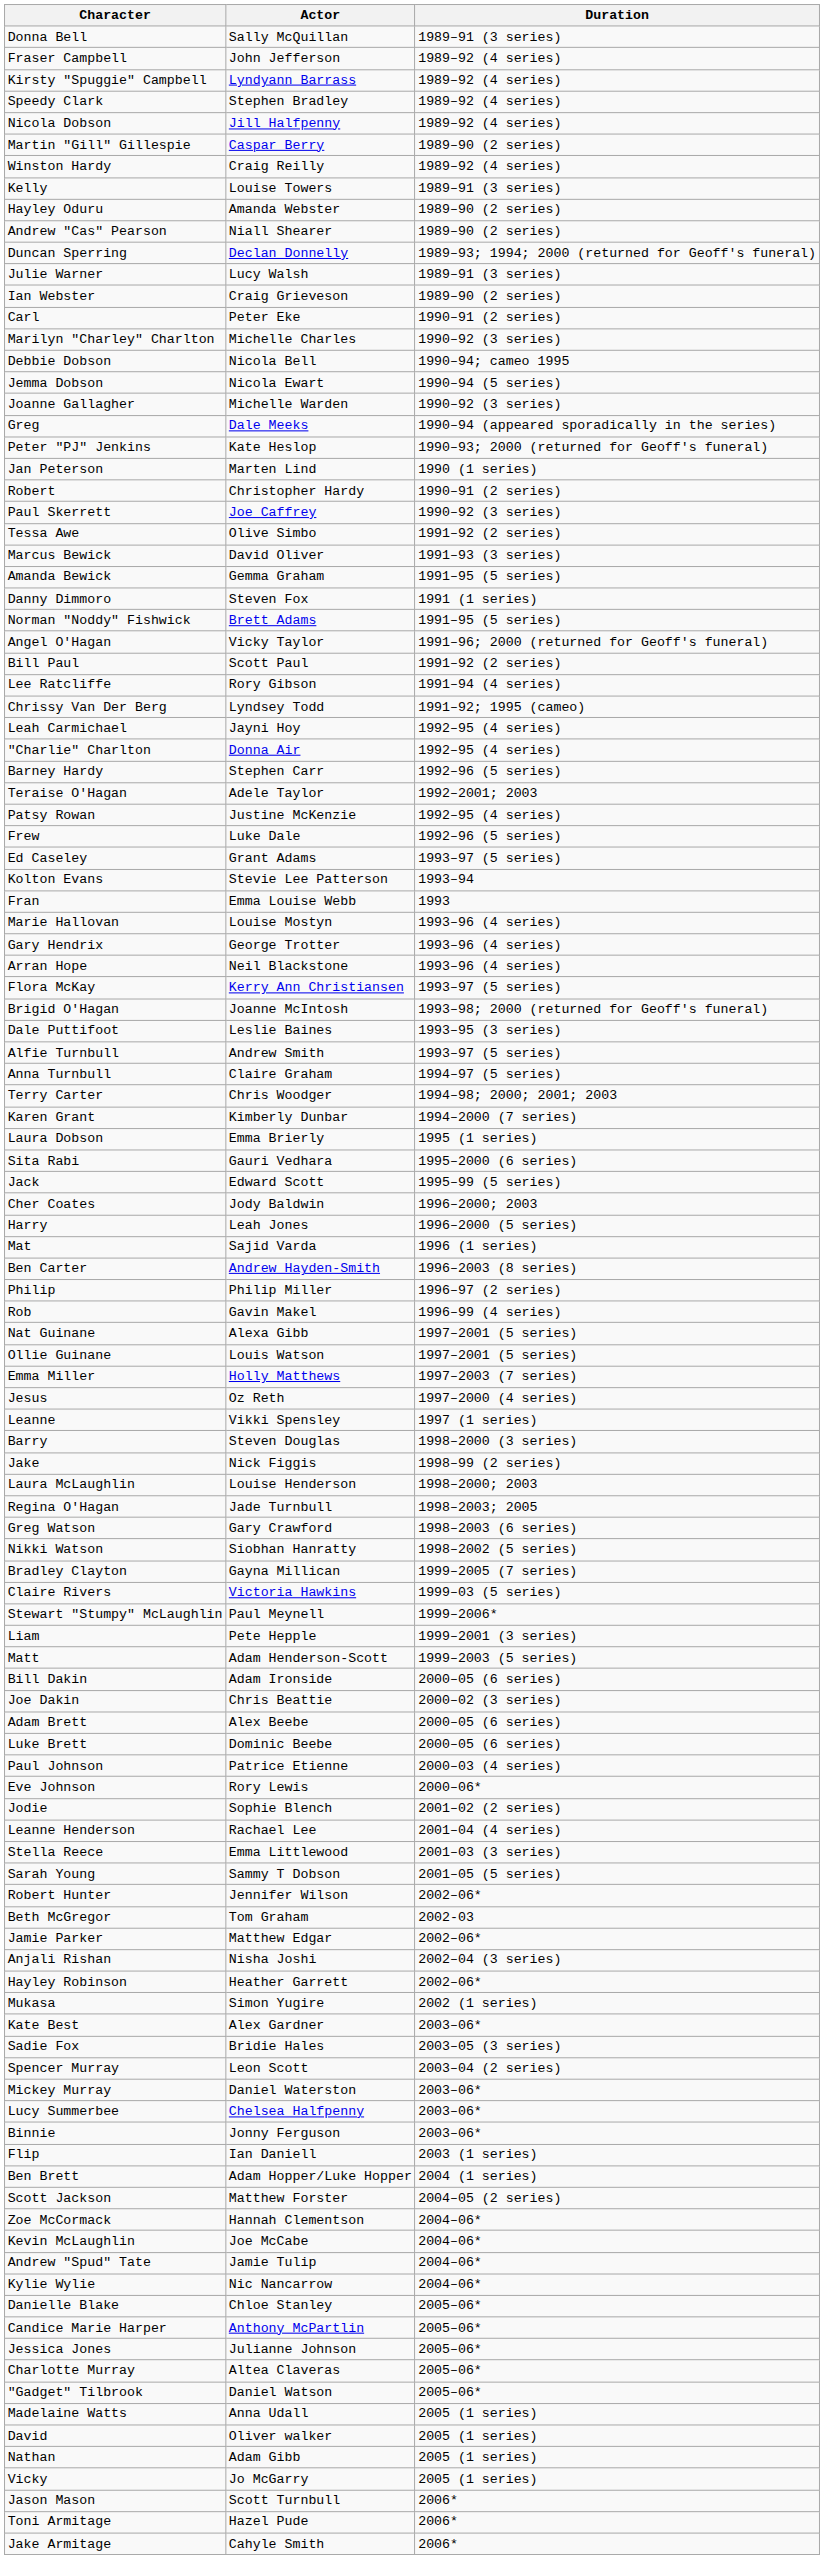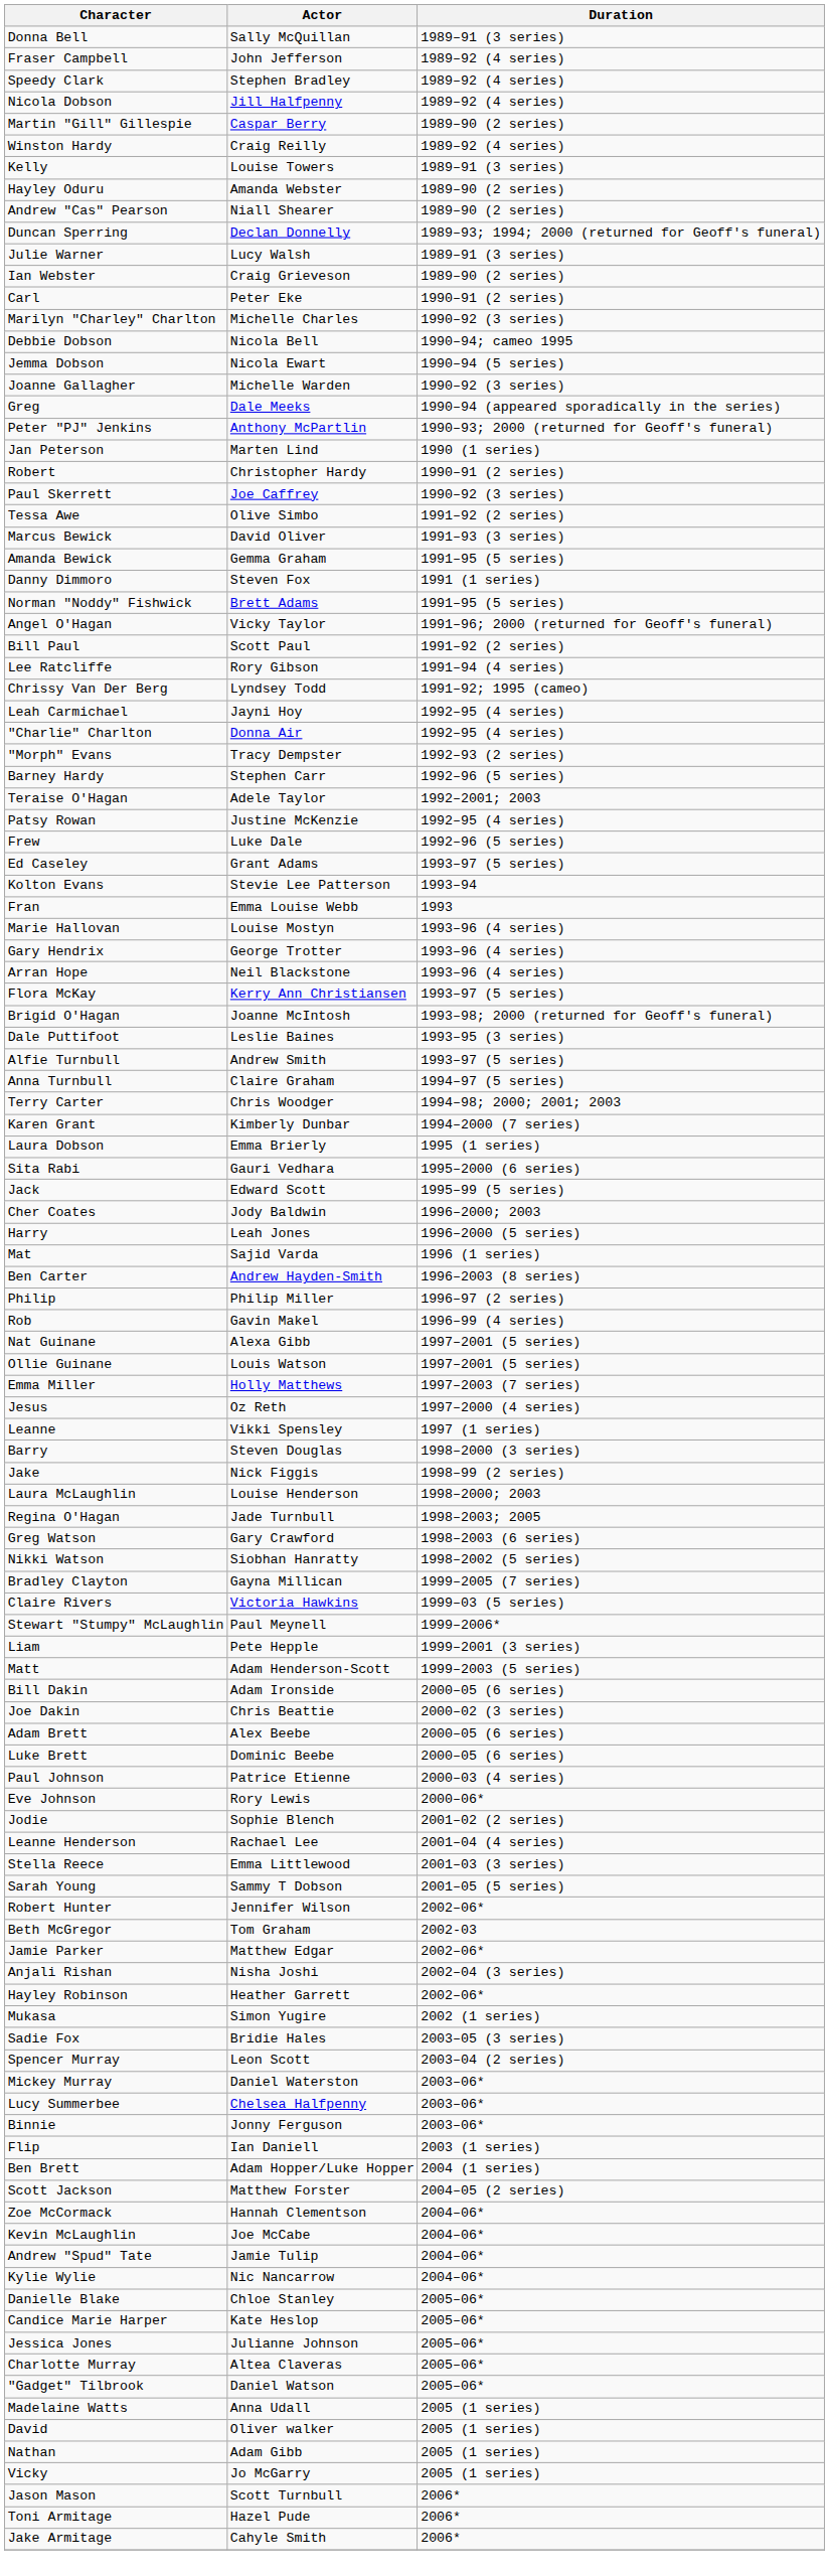 <table class="wikitable">
 <tr>
 <th>Character</th>
 <th>Actor</th>
 <th>Duration</th>
 </tr>
 <tr>
 <td>Donna Bell</td>
 <td>Sally McQuillan</td>
 <td>1989–91 (3 series)</td>
 </tr>
 <tr>
 <td>Fraser Campbell</td>
 <td>John Jefferson</td>
-<td>1989–92 (4 series)</td>
-</tr>
-<tr>
-<td>Kirsty "Spuggie" Campbell</td>
-<td><a href='#'>Lyndyann Barrass</a></td>
 <td>1989–92 (4 series)</td>
 </tr>
 <tr>
 <td>Speedy Clark</td>
 <td>Stephen Bradley</td>
 <td>1989–92 (4 series)</td>
 </tr>
 <tr>
 <td>Nicola Dobson</td>
 <td><a href='#'>Jill Halfpenny</a></td>
 <td>1989–92 (4 series)</td>
 </tr>
 <tr>
 <td>Martin "Gill" Gillespie</td>
 <td><a href='#'>Caspar Berry</a></td>
 <td>1989–90 (2 series)</td>
 </tr>
 <tr>
 <td>Winston Hardy</td>
 <td>Craig Reilly</td>
 <td>1989–92 (4 series)</td>
 </tr>
 <tr>
 <td>Kelly</td>
 <td>Louise Towers</td>
 <td>1989–91 (3 series)</td>
 </tr>
 <tr>
 <td>Hayley Oduru</td>
 <td>Amanda Webster</td>
 <td>1989–90 (2 series)</td>
 </tr>
 <tr>
 <td>Andrew "Cas" Pearson</td>
 <td>Niall Shearer</td>
 <td>1989–90 (2 series)</td>
 </tr>
 <tr>
 <td>Duncan Sperring</td>
 <td><a href='#'>Declan Donnelly</a></td>
 <td>1989–93; 1994; 2000 (returned for Geoff's funeral)</td>
 </tr>
 <tr>
 <td>Julie Warner</td>
 <td>Lucy Walsh</td>
 <td>1989–91 (3 series)</td>
 </tr>
 <tr>
 <td>Ian Webster</td>
 <td>Craig Grieveson</td>
 <td>1989–90 (2 series)</td>
 </tr>
 <tr>
 <td>Carl</td>
 <td>Peter Eke</td>
 <td>1990–91 (2 series)</td>
 </tr>
 <tr>
 <td>Marilyn "Charley" Charlton</td>
 <td>Michelle Charles</td>
 <td>1990–92 (3 series)</td>
 </tr>
 <tr>
 <td>Debbie Dobson</td>
 <td>Nicola Bell</td>
 <td>1990–94; cameo 1995</td>
 </tr>
 <tr>
 <td>Jemma Dobson</td>
 <td>Nicola Ewart</td>
 <td>1990–94 (5 series)</td>
 </tr>
 <tr>
 <td>Joanne Gallagher</td>
 <td>Michelle Warden</td>
 <td>1990–92 (3 series)</td>
 </tr>
 <tr>
 <td>Greg</td>
 <td><a href='#'>Dale Meeks</a></td>
 <td>1990–94 (appeared sporadically in the series)</td>
 </tr>
 <tr>
 <td>Peter "PJ" Jenkins</td>
-<td>Kate Heslop</td>
+<td><a href='#'>Anthony McPartlin</a></td>
 <td>1990–93; 2000 (returned for Geoff's funeral)</td>
 </tr>
 <tr>
 <td>Jan Peterson</td>
 <td>Marten Lind</td>
 <td>1990 (1 series)</td>
 </tr>
 <tr>
 <td>Robert</td>
 <td>Christopher Hardy</td>
 <td>1990–91 (2 series)</td>
 </tr>
 <tr>
 <td>Paul Skerrett</td>
 <td><a href='#'>Joe Caffrey</a></td>
 <td>1990–92 (3 series)</td>
 </tr>
 <tr>
 <td>Tessa Awe</td>
 <td>Olive Simbo</td>
 <td>1991–92 (2 series)</td>
 </tr>
 <tr>
 <td>Marcus Bewick</td>
 <td>David Oliver</td>
 <td>1991–93 (3 series)</td>
 </tr>
 <tr>
 <td>Amanda Bewick</td>
 <td>Gemma Graham</td>
 <td>1991–95 (5 series)</td>
 </tr>
 <tr>
 <td>Danny Dimmoro</td>
 <td>Steven Fox</td>
 <td>1991 (1 series)</td>
 </tr>
 <tr>
 <td>Norman "Noddy" Fishwick</td>
 <td><a href='#'>Brett Adams</a></td>
 <td>1991–95 (5 series)</td>
 </tr>
 <tr>
 <td>Angel O'Hagan</td>
 <td>Vicky Taylor</td>
 <td>1991–96; 2000 (returned for Geoff's funeral)</td>
 </tr>
 <tr>
 <td>Bill Paul</td>
 <td>Scott Paul</td>
 <td>1991–92 (2 series)</td>
 </tr>
 <tr>
 <td>Lee Ratcliffe</td>
 <td>Rory Gibson</td>
 <td>1991–94 (4 series)</td>
 </tr>
 <tr>
 <td>Chrissy Van Der Berg</td>
 <td>Lyndsey Todd</td>
 <td>1991–92; 1995 (cameo)</td>
 </tr>
 <tr>
 <td>Leah Carmichael</td>
 <td>Jayni Hoy</td>
 <td>1992–95 (4 series)</td>
 </tr>
 <tr>
 <td>"Charlie" Charlton</td>
 <td><a href='#'>Donna Air</a></td>
 <td>1992–95 (4 series)</td>
+</tr>
+<tr>
+<td>"Morph" Evans</td>
+<td>Tracy Dempster</td>
+<td>1992–93 (2 series)</td>
 </tr>
 <tr>
 <td>Barney Hardy</td>
 <td>Stephen Carr</td>
 <td>1992–96 (5 series)</td>
 </tr>
 <tr>
 <td>Teraise O'Hagan</td>
 <td>Adele Taylor</td>
 <td>1992–2001; 2003</td>
 </tr>
 <tr>
 <td>Patsy Rowan</td>
 <td>Justine McKenzie</td>
 <td>1992–95 (4 series)</td>
 </tr>
 <tr>
 <td>Frew</td>
 <td>Luke Dale</td>
 <td>1992–96 (5 series)</td>
 </tr>
 <tr>
 <td>Ed Caseley</td>
 <td>Grant Adams</td>
 <td>1993–97 (5 series)</td>
 </tr>
 <tr>
 <td>Kolton Evans</td>
 <td>Stevie Lee Patterson</td>
 <td>1993–94</td>
 </tr>
 <tr>
 <td>Fran</td>
 <td>Emma Louise Webb</td>
 <td>1993</td>
 </tr>
 <tr>
 <td>Marie Hallovan</td>
 <td>Louise Mostyn</td>
 <td>1993–96 (4 series)</td>
 </tr>
 <tr>
 <td>Gary Hendrix</td>
 <td>George Trotter</td>
 <td>1993–96 (4 series)</td>
 </tr>
 <tr>
 <td>Arran Hope</td>
 <td>Neil Blackstone</td>
 <td>1993–96 (4 series)</td>
 </tr>
 <tr>
 <td>Flora McKay</td>
 <td><a href='#'>Kerry Ann Christiansen</a></td>
 <td>1993–97 (5 series)</td>
 </tr>
 <tr>
 <td>Brigid O'Hagan</td>
 <td>Joanne McIntosh</td>
 <td>1993–98; 2000 (returned for Geoff's funeral)</td>
 </tr>
 <tr>
 <td>Dale Puttifoot</td>
 <td>Leslie Baines</td>
 <td>1993–95 (3 series)</td>
 </tr>
 <tr>
 <td>Alfie Turnbull</td>
 <td>Andrew Smith</td>
 <td>1993–97 (5 series)</td>
 </tr>
 <tr>
 <td>Anna Turnbull</td>
 <td>Claire Graham</td>
 <td>1994–97 (5 series)</td>
 </tr>
 <tr>
 <td>Terry Carter</td>
 <td>Chris Woodger</td>
 <td>1994–98; 2000; 2001; 2003</td>
 </tr>
 <tr>
 <td>Karen Grant</td>
 <td>Kimberly Dunbar</td>
 <td>1994–2000 (7 series)</td>
 </tr>
 <tr>
 <td>Laura Dobson</td>
 <td>Emma Brierly</td>
 <td>1995 (1 series)</td>
 </tr>
 <tr>
 <td>Sita Rabi</td>
 <td>Gauri Vedhara</td>
 <td>1995–2000 (6 series)</td>
 </tr>
 <tr>
 <td>Jack</td>
 <td>Edward Scott</td>
 <td>1995–99 (5 series)</td>
 </tr>
 <tr>
 <td>Cher Coates</td>
 <td>Jody Baldwin</td>
 <td>1996–2000; 2003</td>
 </tr>
 <tr>
 <td>Harry</td>
 <td>Leah Jones</td>
 <td>1996–2000 (5 series)</td>
 </tr>
 <tr>
 <td>Mat</td>
 <td>Sajid Varda</td>
 <td>1996 (1 series)</td>
 </tr>
 <tr>
 <td>Ben Carter</td>
 <td><a href='#'>Andrew Hayden-Smith</a></td>
 <td>1996–2003 (8 series)</td>
 </tr>
 <tr>
 <td>Philip</td>
 <td>Philip Miller</td>
 <td>1996–97 (2 series)</td>
 </tr>
 <tr>
 <td>Rob</td>
 <td>Gavin Makel</td>
 <td>1996–99 (4 series)</td>
 </tr>
 <tr>
 <td>Nat Guinane</td>
 <td>Alexa Gibb</td>
 <td>1997–2001 (5 series)</td>
 </tr>
 <tr>
 <td>Ollie Guinane</td>
 <td>Louis Watson</td>
 <td>1997–2001 (5 series)</td>
 </tr>
 <tr>
 <td>Emma Miller</td>
 <td><a href='#'>Holly Matthews</a></td>
 <td>1997–2003 (7 series)</td>
 </tr>
 <tr>
 <td>Jesus</td>
 <td>Oz Reth</td>
 <td>1997–2000 (4 series)</td>
 </tr>
 <tr>
 <td>Leanne</td>
 <td>Vikki Spensley</td>
 <td>1997 (1 series)</td>
 </tr>
 <tr>
 <td>Barry</td>
 <td>Steven Douglas</td>
 <td>1998–2000 (3 series)</td>
 </tr>
 <tr>
 <td>Jake</td>
 <td>Nick Figgis</td>
 <td>1998–99 (2 series)</td>
 </tr>
 <tr>
 <td>Laura McLaughlin</td>
 <td>Louise Henderson</td>
 <td>1998–2000; 2003</td>
 </tr>
 <tr>
 <td>Regina O'Hagan</td>
 <td>Jade Turnbull</td>
 <td>1998–2003; 2005</td>
 </tr>
 <tr>
 <td>Greg Watson</td>
 <td>Gary Crawford</td>
 <td>1998–2003 (6 series)</td>
 </tr>
 <tr>
 <td>Nikki Watson</td>
 <td>Siobhan Hanratty</td>
 <td>1998–2002 (5 series)</td>
 </tr>
 <tr>
 <td>Bradley Clayton</td>
 <td>Gayna Millican</td>
 <td>1999–2005 (7 series)</td>
 </tr>
 <tr>
 <td>Claire Rivers</td>
 <td><a href='#'>Victoria Hawkins</a></td>
 <td>1999–03 (5 series)</td>
 </tr>
 <tr>
 <td>Stewart "Stumpy" McLaughlin</td>
 <td>Paul Meynell</td>
 <td>1999–2006*</td>
 </tr>
 <tr>
 <td>Liam</td>
 <td>Pete Hepple</td>
 <td>1999–2001 (3 series)</td>
 </tr>
 <tr>
 <td>Matt</td>
 <td>Adam Henderson-Scott</td>
 <td>1999–2003 (5 series)</td>
 </tr>
 <tr>
 <td>Bill Dakin</td>
 <td>Adam Ironside</td>
 <td>2000–05 (6 series)</td>
 </tr>
 <tr>
 <td>Joe Dakin</td>
 <td>Chris Beattie</td>
 <td>2000–02 (3 series)</td>
 </tr>
 <tr>
 <td>Adam Brett</td>
 <td>Alex Beebe</td>
 <td>2000–05 (6 series)</td>
 </tr>
 <tr>
 <td>Luke Brett</td>
 <td>Dominic Beebe</td>
 <td>2000–05 (6 series)</td>
 </tr>
 <tr>
 <td>Paul Johnson</td>
 <td>Patrice Etienne</td>
 <td>2000–03 (4 series)</td>
 </tr>
 <tr>
 <td>Eve Johnson</td>
 <td>Rory Lewis</td>
 <td>2000–06*</td>
 </tr>
 <tr>
 <td>Jodie</td>
 <td>Sophie Blench</td>
 <td>2001–02 (2 series)</td>
 </tr>
 <tr>
 <td>Leanne Henderson</td>
 <td>Rachael Lee</td>
 <td>2001–04 (4 series)</td>
 </tr>
 <tr>
 <td>Stella Reece</td>
 <td>Emma Littlewood</td>
 <td>2001–03 (3 series)</td>
 </tr>
 <tr>
 <td>Sarah Young</td>
 <td>Sammy T Dobson</td>
 <td>2001–05 (5 series)</td>
 </tr>
 <tr>
 <td>Robert Hunter</td>
 <td>Jennifer Wilson</td>
 <td>2002–06*</td>
 </tr>
 <tr>
 <td>Beth McGregor</td>
 <td>Tom Graham</td>
 <td>2002-03</td>
 </tr>
 <tr>
 <td>Jamie Parker</td>
 <td>Matthew Edgar</td>
 <td>2002–06*</td>
 </tr>
 <tr>
 <td>Anjali Rishan</td>
 <td>Nisha Joshi</td>
 <td>2002–04 (3 series)</td>
 </tr>
 <tr>
 <td>Hayley Robinson</td>
 <td>Heather Garrett</td>
 <td>2002–06*</td>
 </tr>
 <tr>
 <td>Mukasa</td>
 <td>Simon Yugire</td>
 <td>2002 (1 series)</td>
 </tr>
 <tr>
-<td>Kate Best</td>
-<td>Alex Gardner</td>
-<td>2003–06*</td>
-</tr>
-<tr>
 <td>Sadie Fox</td>
 <td>Bridie Hales</td>
 <td>2003–05 (3 series)</td>
 </tr>
 <tr>
 <td>Spencer Murray</td>
 <td>Leon Scott</td>
 <td>2003–04 (2 series)</td>
 </tr>
 <tr>
 <td>Mickey Murray</td>
 <td>Daniel Waterston</td>
 <td>2003–06*</td>
 </tr>
 <tr>
 <td>Lucy Summerbee</td>
 <td><a href='#'>Chelsea Halfpenny</a></td>
 <td>2003–06*</td>
 </tr>
 <tr>
 <td>Binnie</td>
 <td>Jonny Ferguson</td>
 <td>2003–06*</td>
 </tr>
 <tr>
 <td>Flip</td>
 <td>Ian Daniell</td>
 <td>2003 (1 series)</td>
 </tr>
 <tr>
 <td>Ben Brett</td>
 <td>Adam Hopper/Luke Hopper</td>
 <td>2004 (1 series)</td>
 </tr>
 <tr>
 <td>Scott Jackson</td>
 <td>Matthew Forster</td>
 <td>2004–05 (2 series)</td>
 </tr>
 <tr>
 <td>Zoe McCormack</td>
 <td>Hannah Clementson</td>
 <td>2004–06*</td>
 </tr>
 <tr>
 <td>Kevin McLaughlin</td>
 <td>Joe McCabe</td>
 <td>2004–06*</td>
 </tr>
 <tr>
 <td>Andrew "Spud" Tate</td>
 <td>Jamie Tulip</td>
 <td>2004–06*</td>
 </tr>
 <tr>
 <td>Kylie Wylie</td>
 <td>Nic Nancarrow</td>
 <td>2004–06*</td>
 </tr>
 <tr>
 <td>Danielle Blake</td>
 <td>Chloe Stanley</td>
 <td>2005–06*</td>
 </tr>
 <tr>
 <td>Candice Marie Harper</td>
-<td><a href='#'>Anthony McPartlin</a></td>
+<td>Kate Heslop</td>
 <td>2005–06*</td>
 </tr>
 <tr>
 <td>Jessica Jones</td>
 <td>Julianne Johnson</td>
 <td>2005–06*</td>
 </tr>
 <tr>
 <td>Charlotte Murray</td>
 <td>Altea Claveras</td>
 <td>2005–06*</td>
 </tr>
 <tr>
 <td>"Gadget" Tilbrook</td>
 <td>Daniel Watson</td>
 <td>2005–06*</td>
 </tr>
 <tr>
 <td>Madelaine Watts</td>
 <td>Anna Udall</td>
 <td>2005 (1 series)</td>
 </tr>
 <tr>
 <td>David</td>
 <td>Oliver walker</td>
 <td>2005 (1 series)</td>
 </tr>
 <tr>
 <td>Nathan</td>
 <td>Adam Gibb</td>
 <td>2005 (1 series)</td>
 </tr>
 <tr>
 <td>Vicky</td>
 <td>Jo McGarry</td>
 <td>2005 (1 series)</td>
 </tr>
 <tr>
 <td>Jason Mason</td>
 <td>Scott Turnbull</td>
 <td>2006*</td>
 </tr>
 <tr>
 <td>Toni Armitage</td>
 <td>Hazel Pude</td>
 <td>2006*</td>
 </tr>
 <tr>
 <td>Jake Armitage</td>
 <td>Cahyle Smith</td>
 <td>2006*</td>
 </tr>
 <tr>
 </tr>
 </table>
